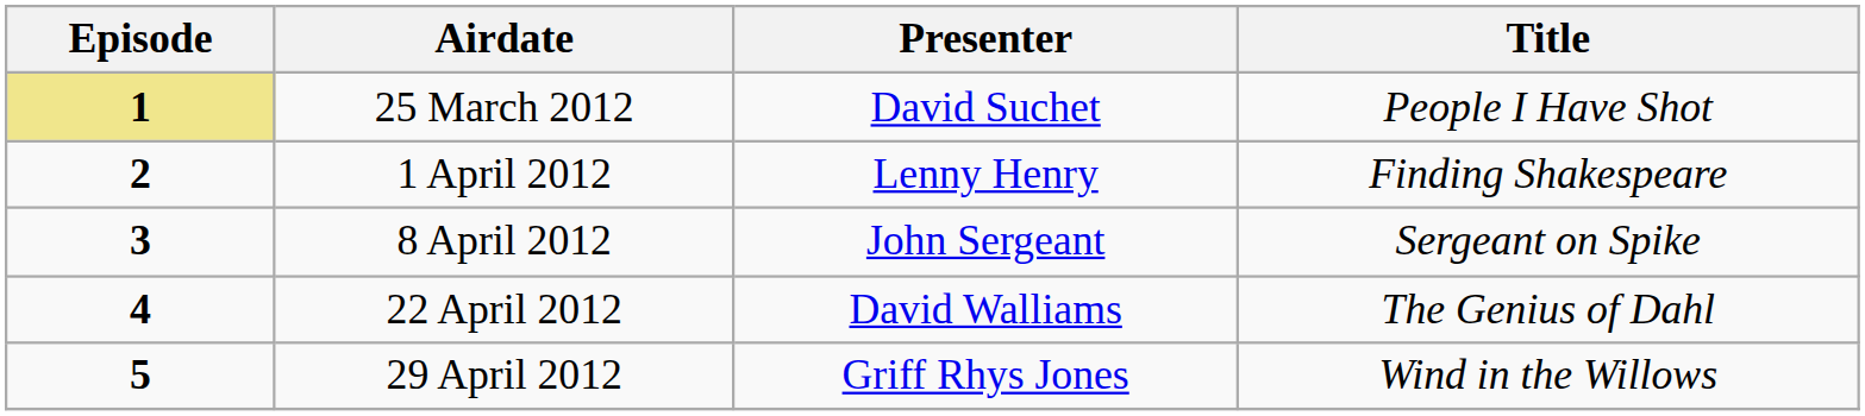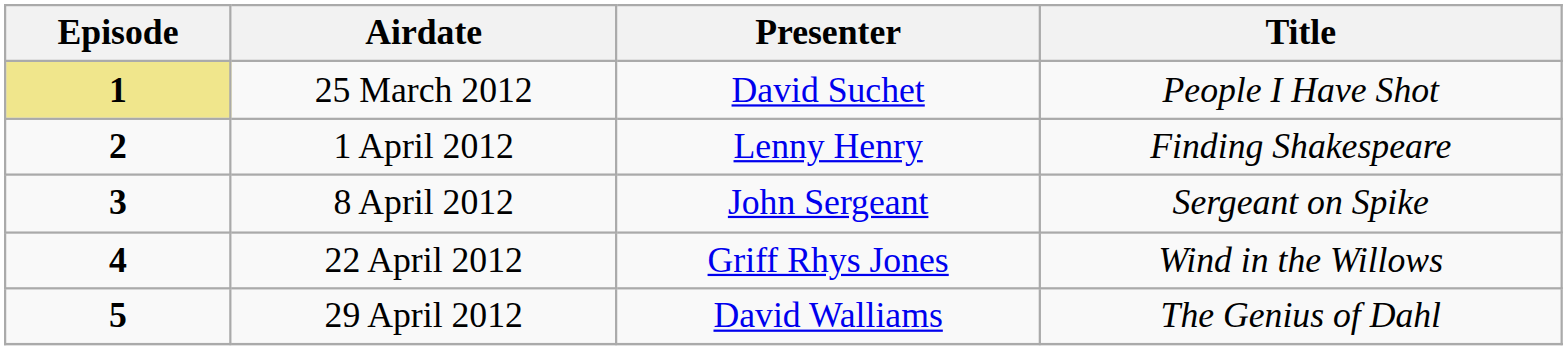 <table class="wikitable" width="699" style="text-align:center;">
 <tr>
 <th>Episode</th>
 <th>Airdate</th>
 <th>Presenter</th>
 <th>Title</th>
 </tr>
 <tr>
 <td style="background: khaki;"><strong>1</strong></td>
 <td>25 March 2012</td>
 <td><a href='#'>David Suchet</a></td>
 <td><em>People I Have Shot</em></td>
 </tr>
 <tr>
 <td><strong>2</strong></td>
 <td>1 April 2012</td>
 <td><a href='#'>Lenny Henry</a></td>
 <td><em>Finding Shakespeare</em></td>
 </tr>
 <tr>
 <td><strong>3</strong></td>
 <td>8 April 2012</td>
 <td><a href='#'>John Sergeant</a></td>
 <td><em>Sergeant on Spike</em></td>
 </tr>
 <tr>
 <td><strong>4</strong></td>
 <td>22 April 2012</td>
+<td><a href='#'>Griff Rhys Jones</a></td>
+<td><em>Wind in the Willows</em></td>
+</tr>
+<tr>
+<td><strong>5</strong></td>
+<td>29 April 2012</td>
 <td><a href='#'>David Walliams</a></td>
 <td><em>The Genius of Dahl</em></td>
 </tr>
 <tr>
-<td><strong>5</strong></td>
-<td>29 April 2012</td>
-<td><a href='#'>Griff Rhys Jones</a></td>
-<td><em>Wind in the Willows</em></td>
-</tr>
-<tr>
 </tr>
 </table>
